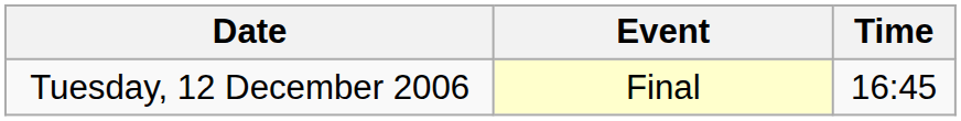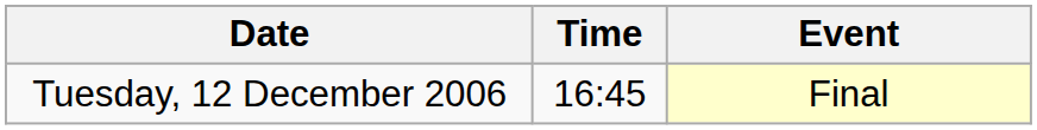 <table class = "wikitable" style="text-align:center;">
 <tr>
 <th width=220>Date</th>
+<th width=50>Time</th>
 <th width=150>Event</th>
-<th width=50>Time</th>
 </tr>
 <tr>
 <td>Tuesday, 12 December 2006</td>
+<td>16:45</td>
 <td bgcolor=ffffcc>Final</td>
-<td>16:45</td>
 </tr>
 </table>
